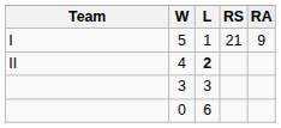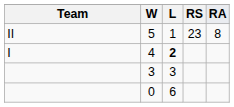 <table class=wikitable style=text-align:center>
 <tr>
 </tr>
 <tr bgcolor=eaecf0>
 <th width=170>Team</th>
 <th width=20>W</th>
 <th width=20>L</th>
 <th width=20>RS</th>
 <td width=20><strong>RA</strong></td>
 </tr>
 <tr bgcolor=>
-<td align=left> I</td>
+<td align=left> II</td>
 <td>5</td>
 <td>1</td>
-<td>21</td>
-<td>9</td>
+<td>23</td>
+<td>8</td>
 </tr>
 <tr bgcolor=>
-<td align=left> II</td>
+<td align=left> I</td>
 <td>4</td>
 <td><strong>2</strong></td>
 <td></td>
 <td></td>
 </tr>
 <tr bgcolor=>
 <td align=left></td>
 <td>3</td>
 <td>3</td>
 <td></td>
 <td></td>
 </tr>
 <tr bgcolor=>
 <td align=left></td>
 <td>0</td>
 <td>6</td>
 <td></td>
 <td></td>
 </tr>
 </table>
